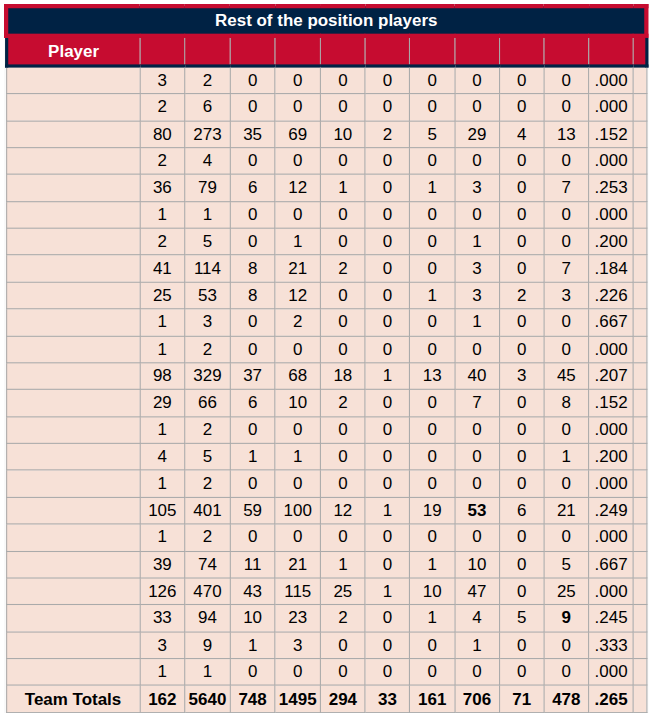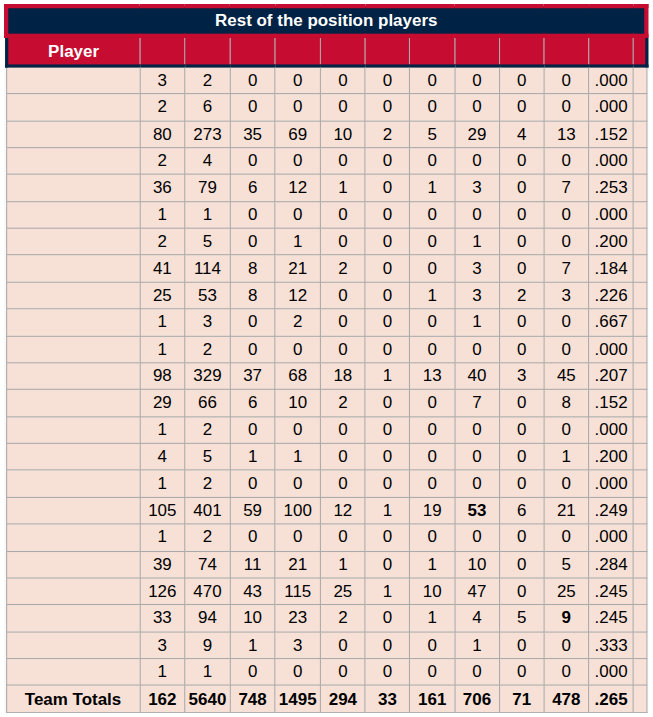 <table class="wikitable sortable mw-collapsible mw-collapsed">
 <tr>
 <th colspan=13 style="background:#024; border: 4px solid #c60c30;color:white;">Rest of the position players</th>
 </tr>
 <tr>
 <th style="background:#c60c30; width:21%; color:#fff; border-top: 3px solid #024; border-bottom: 3px solid #024; border-left: 3px solid #024;">Player</th>
 <th style="background:#c60c30; width:7%; color:#fff; border-top: 3px solid #024; border-bottom: 3px solid #024;"></th>
 <th style="background:#c60c30; width:7%; color:#fff; border-top: 3px solid #024; border-bottom: 3px solid #024;"></th>
 <th style="background:#c60c30; width:7%; color:#fff; border-top: 3px solid #024; border-bottom: 3px solid #024;"></th>
 <th style="background:#c60c30; width:7%; color:#fff; border-top: 3px solid #024; border-bottom: 3px solid #024;"></th>
 <th style="background:#c60c30; width:7%; color:#fff; border-top: 3px solid #024; border-bottom: 3px solid #024;"></th>
 <th style="background:#c60c30; width:7%; color:#fff; border-top: 3px solid #024; border-bottom: 3px solid #024;"></th>
 <th style="background:#c60c30; width:7%; color:#fff; border-top: 3px solid #024; border-bottom: 3px solid #024;"></th>
 <th style="background:#c60c30; width:7%; color:#fff; border-top: 3px solid #024; border-bottom: 3px solid #024;"></th>
 <th style="background:#c60c30; width:7%; color:#fff; border-top: 3px solid #024; border-bottom: 3px solid #024;"></th>
 <th style="background:#c60c30; width:7%; color:#fff; border-top: 3px solid #024; border-bottom: 3px solid #024;"></th>
 <th style="background:#c60c30; width:7%; color:#fff; border-top: 3px solid #024; border-bottom: 3px solid #024;"></th>
 <th style="background:#c60c30; width:7%; color:#fff; border-top: 3px solid #024; border-bottom: 3px solid #024; border-right: 3px solid #024;"></th>
 </tr>
 <tr style="text-align:center; background:#f7e1d7;">
 <td></td>
 <td>3</td>
 <td>2</td>
 <td>0</td>
 <td>0</td>
 <td>0</td>
 <td>0</td>
 <td>0</td>
 <td>0</td>
 <td>0</td>
 <td>0</td>
 <td>.000</td>
 <td></td>
 </tr>
 <tr style="text-align:center; background:#f7e1d7;">
 <td></td>
 <td>2</td>
 <td>6</td>
 <td>0</td>
 <td>0</td>
 <td>0</td>
 <td>0</td>
 <td>0</td>
 <td>0</td>
 <td>0</td>
 <td>0</td>
 <td>.000</td>
 <td></td>
 </tr>
 <tr style="text-align:center; background:#f7e1d7;">
 <td></td>
 <td>80</td>
 <td>273</td>
 <td>35</td>
 <td>69</td>
 <td>10</td>
 <td>2</td>
 <td>5</td>
 <td>29</td>
 <td>4</td>
 <td>13</td>
 <td>.152</td>
 <td></td>
 </tr>
 <tr style="text-align:center; background:#f7e1d7;">
 <td></td>
 <td>2</td>
 <td>4</td>
 <td>0</td>
 <td>0</td>
 <td>0</td>
 <td>0</td>
 <td>0</td>
 <td>0</td>
 <td>0</td>
 <td>0</td>
 <td>.000</td>
 <td></td>
 </tr>
 <tr style="text-align:center; background:#f7e1d7;">
 <td></td>
 <td>36</td>
 <td>79</td>
 <td>6</td>
 <td>12</td>
 <td>1</td>
 <td>0</td>
 <td>1</td>
 <td>3</td>
 <td>0</td>
 <td>7</td>
 <td>.253</td>
 <td></td>
 </tr>
 <tr style="text-align:center; background:#f7e1d7;">
 <td></td>
 <td>1</td>
 <td>1</td>
 <td>0</td>
 <td>0</td>
 <td>0</td>
 <td>0</td>
 <td>0</td>
 <td>0</td>
 <td>0</td>
 <td>0</td>
 <td>.000</td>
 <td></td>
 </tr>
 <tr style="text-align:center; background:#f7e1d7;">
 <td></td>
 <td>2</td>
 <td>5</td>
 <td>0</td>
 <td>1</td>
 <td>0</td>
 <td>0</td>
 <td>0</td>
 <td>1</td>
 <td>0</td>
 <td>0</td>
 <td>.200</td>
 <td></td>
 </tr>
 <tr style="text-align:center; background:#f7e1d7;">
 <td></td>
 <td>41</td>
 <td>114</td>
 <td>8</td>
 <td>21</td>
 <td>2</td>
 <td>0</td>
 <td>0</td>
 <td>3</td>
 <td>0</td>
 <td>7</td>
 <td>.184</td>
 <td></td>
 </tr>
 <tr style="text-align:center; background:#f7e1d7;">
 <td></td>
 <td>25</td>
 <td>53</td>
 <td>8</td>
 <td>12</td>
 <td>0</td>
 <td>0</td>
 <td>1</td>
 <td>3</td>
 <td>2</td>
 <td>3</td>
 <td>.226</td>
 <td></td>
 </tr>
 <tr style="text-align:center; background:#f7e1d7;">
 <td></td>
 <td>1</td>
 <td>3</td>
 <td>0</td>
 <td>2</td>
 <td>0</td>
 <td>0</td>
 <td>0</td>
 <td>1</td>
 <td>0</td>
 <td>0</td>
 <td>.667</td>
 <td></td>
 </tr>
 <tr style="text-align:center; background:#f7e1d7;">
 <td></td>
 <td>1</td>
 <td>2</td>
 <td>0</td>
 <td>0</td>
 <td>0</td>
 <td>0</td>
 <td>0</td>
 <td>0</td>
 <td>0</td>
 <td>0</td>
 <td>.000</td>
 <td></td>
 </tr>
 <tr style="text-align:center; background:#f7e1d7;">
 <td></td>
 <td>98</td>
 <td>329</td>
 <td>37</td>
 <td>68</td>
 <td>18</td>
 <td>1</td>
 <td>13</td>
 <td>40</td>
 <td>3</td>
 <td>45</td>
 <td>.207</td>
 <td></td>
 </tr>
 <tr style="text-align:center; background:#f7e1d7;">
 <td></td>
 <td>29</td>
 <td>66</td>
 <td>6</td>
 <td>10</td>
 <td>2</td>
 <td>0</td>
 <td>0</td>
 <td>7</td>
 <td>0</td>
 <td>8</td>
 <td>.152</td>
 <td></td>
 </tr>
 <tr style="text-align:center; background:#f7e1d7;">
 <td></td>
 <td>1</td>
 <td>2</td>
 <td>0</td>
 <td>0</td>
 <td>0</td>
 <td>0</td>
 <td>0</td>
 <td>0</td>
 <td>0</td>
 <td>0</td>
 <td>.000</td>
 <td></td>
 </tr>
 <tr style="text-align:center; background:#f7e1d7;">
 <td></td>
 <td>4</td>
 <td>5</td>
 <td>1</td>
 <td>1</td>
 <td>0</td>
 <td>0</td>
 <td>0</td>
 <td>0</td>
 <td>0</td>
 <td>1</td>
 <td>.200</td>
 <td></td>
 </tr>
 <tr style="text-align:center; background:#f7e1d7;">
 <td></td>
 <td>1</td>
 <td>2</td>
 <td>0</td>
 <td>0</td>
 <td>0</td>
 <td>0</td>
 <td>0</td>
 <td>0</td>
 <td>0</td>
 <td>0</td>
 <td>.000</td>
 <td></td>
 </tr>
 <tr style="text-align:center; background:#f7e1d7;">
 <td></td>
 <td>105</td>
 <td>401</td>
 <td>59</td>
 <td>100</td>
 <td>12</td>
 <td>1</td>
 <td>19</td>
 <td><strong>53</strong></td>
 <td>6</td>
 <td>21</td>
 <td>.249</td>
 <td></td>
 </tr>
 <tr style="text-align:center; background:#f7e1d7;">
 <td></td>
 <td>1</td>
 <td>2</td>
 <td>0</td>
 <td>0</td>
 <td>0</td>
 <td>0</td>
 <td>0</td>
 <td>0</td>
 <td>0</td>
 <td>0</td>
 <td>.000</td>
 <td></td>
 </tr>
 <tr style="text-align:center; background:#f7e1d7;">
 <td></td>
 <td>39</td>
 <td>74</td>
 <td>11</td>
 <td>21</td>
 <td>1</td>
 <td>0</td>
 <td>1</td>
 <td>10</td>
 <td>0</td>
 <td>5</td>
-<td>.667</td>
+<td>.284</td>
 <td></td>
 </tr>
 <tr style="text-align:center; background:#f7e1d7;">
 <td></td>
 <td>126</td>
 <td>470</td>
 <td>43</td>
 <td>115</td>
 <td>25</td>
 <td>1</td>
 <td>10</td>
 <td>47</td>
 <td>0</td>
 <td>25</td>
-<td>.000</td>
+<td>.245</td>
 <td></td>
 </tr>
 <tr style="text-align:center; background:#f7e1d7;">
 <td></td>
 <td>33</td>
 <td>94</td>
 <td>10</td>
 <td>23</td>
 <td>2</td>
 <td>0</td>
 <td>1</td>
 <td>4</td>
 <td>5</td>
 <td><strong>9</strong></td>
 <td>.245</td>
 <td></td>
 </tr>
 <tr style="text-align:center; background:#f7e1d7;">
 <td></td>
 <td>3</td>
 <td>9</td>
 <td>1</td>
 <td>3</td>
 <td>0</td>
 <td>0</td>
 <td>0</td>
 <td>1</td>
 <td>0</td>
 <td>0</td>
 <td>.333</td>
 <td></td>
 </tr>
 <tr style="text-align:center; background:#f7e1d7;">
 <td></td>
 <td>1</td>
 <td>1</td>
 <td>0</td>
 <td>0</td>
 <td>0</td>
 <td>0</td>
 <td>0</td>
 <td>0</td>
 <td>0</td>
 <td>0</td>
 <td>.000</td>
 <td></td>
 </tr>
 <tr style="text-align:center; background:#f7e1d7;">
 <td><strong>Team Totals</strong></td>
 <td><strong>162</strong></td>
 <td><strong>5640</strong></td>
 <td><strong>748</strong></td>
 <td><strong>1495</strong></td>
 <td><strong>294</strong></td>
 <td><strong>33</strong></td>
 <td><strong>161</strong></td>
 <td><strong>706</strong></td>
 <td><strong>71</strong></td>
 <td><strong>478</strong></td>
 <td><strong>.265</strong></td>
 <td></td>
 </tr>
 </table>
